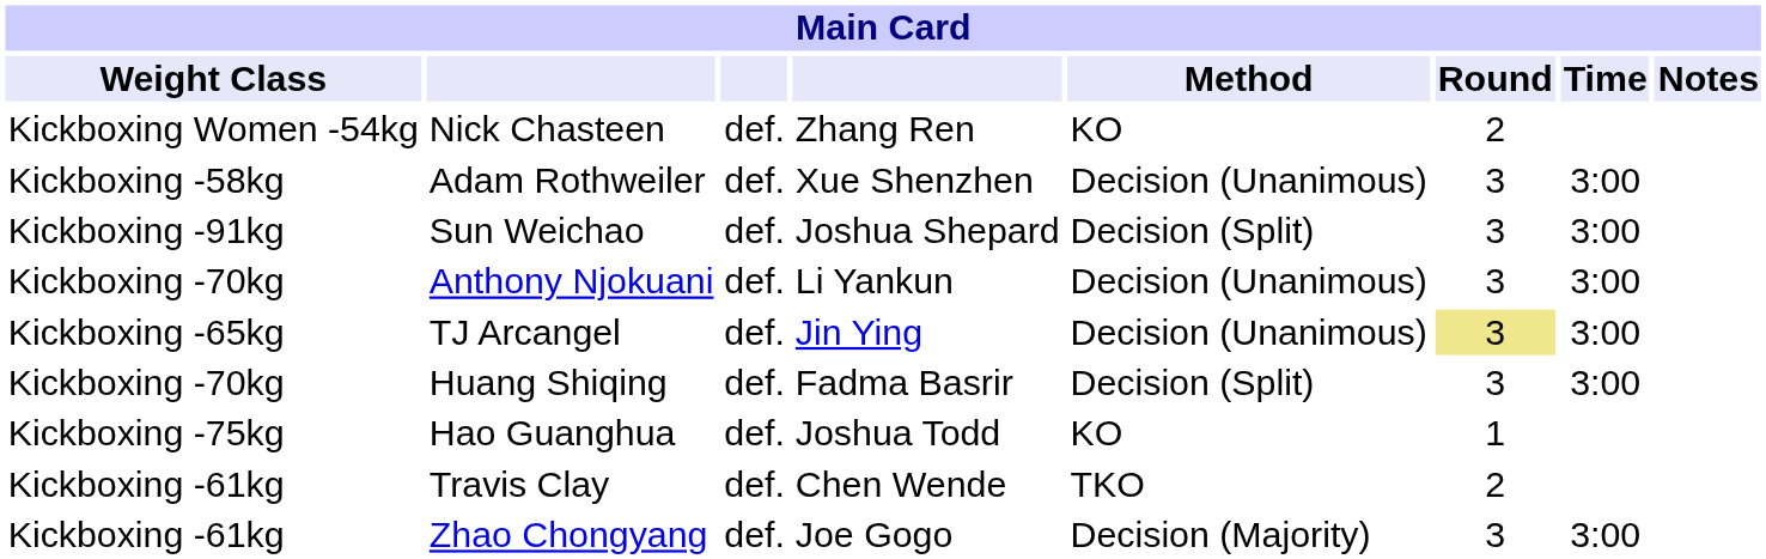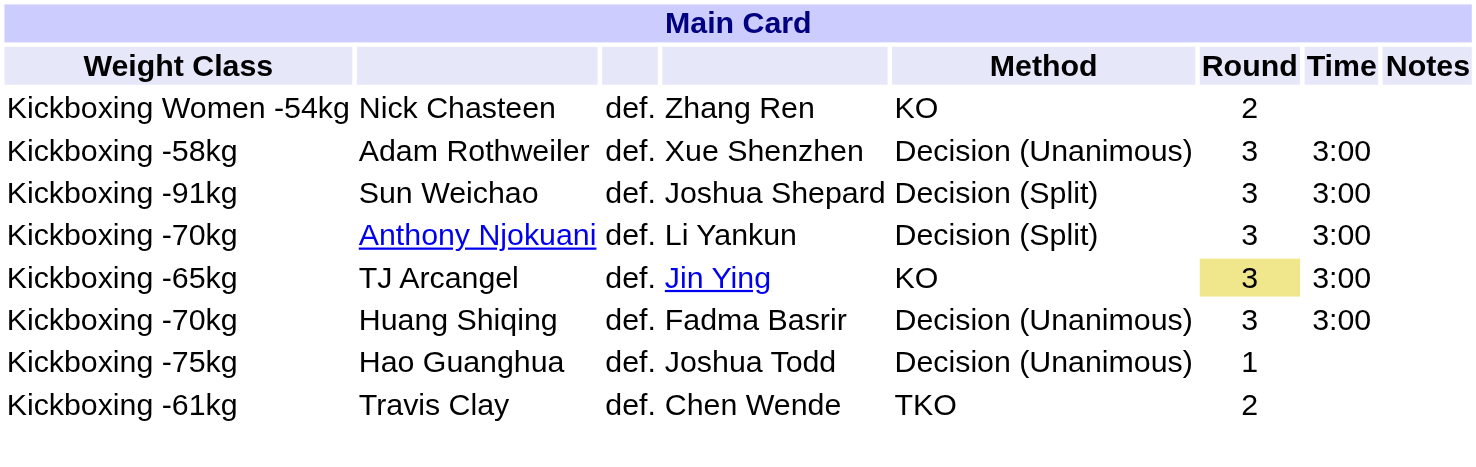 <table class="toccolours" style="font-size: 85%;">
 <tr>
 <th colspan="8" style="background-color: #ccf; color: #000080; text-align: center;"><strong>Main Card</strong></th>
 </tr>
 <tr>
 <th colspan="1" style="background-color: #E6E8FA; color: #000000; text-align: center;">Weight Class</th>
 <th colspan="1" style="background-color: #E6E8FA; color: #000000; text-align: center;"></th>
 <th colspan="1" style="background-color: #E6E8FA; color: #000000; text-align: center;"></th>
 <th colspan="1" style="background-color: #E6E8FA; color: #000000; text-align: center;"></th>
 <th colspan="1" style="background-color: #E6E8FA; color: #000000; text-align: center;">Method</th>
 <th colspan="1" style="background-color: #E6E8FA; color: #000000; text-align: center;">Round</th>
 <th colspan="1" style="background-color: #E6E8FA; color: #000000; text-align: center;">Time</th>
 <th colspan="1" style="background-color: #E6E8FA; color: #000000; text-align: center;">Notes</th>
 </tr>
 <tr>
 <td>Kickboxing Women -54kg</td>
 <td> Nick Chasteen</td>
 <td align=center>def.</td>
 <td> Zhang Ren</td>
 <td>KO</td>
 <td align=center>2</td>
 <td align=center></td>
 </tr>
 <tr>
 <td>Kickboxing -58kg</td>
 <td> Adam Rothweiler</td>
 <td align=center>def.</td>
 <td> Xue Shenzhen</td>
 <td>Decision (Unanimous)</td>
 <td align=center>3</td>
 <td align=center>3:00</td>
 </tr>
 <tr>
 <td>Kickboxing -91kg</td>
 <td> Sun Weichao</td>
 <td align=center>def.</td>
 <td> Joshua Shepard</td>
 <td>Decision (Split)</td>
 <td align=center>3</td>
 <td align=center>3:00</td>
 </tr>
 <tr>
 <td>Kickboxing -70kg</td>
 <td> <a href='#'>Anthony Njokuani</a></td>
 <td align=center>def.</td>
 <td> Li Yankun</td>
-<td>Decision (Unanimous)</td>
+<td>Decision (Split)</td>
 <td align=center>3</td>
 <td align=center>3:00</td>
 </tr>
 <tr>
 <td>Kickboxing -65kg</td>
 <td> TJ Arcangel</td>
 <td align=center>def.</td>
 <td> <a href='#'>Jin Ying</a></td>
-<td>Decision (Unanimous)</td>
+<td>KO</td>
 <td align=center style="background: khaki;">3</td>
 <td align=center>3:00</td>
 </tr>
 <tr>
 <td>Kickboxing -70kg</td>
 <td> Huang Shiqing</td>
 <td align=center>def.</td>
 <td> Fadma Basrir</td>
-<td>Decision (Split)</td>
+<td>Decision (Unanimous)</td>
 <td align=center>3</td>
 <td align=center>3:00</td>
 </tr>
 <tr>
 <td>Kickboxing -75kg</td>
 <td> Hao Guanghua</td>
 <td align=center>def.</td>
 <td> Joshua Todd</td>
-<td>KO</td>
+<td>Decision (Unanimous)</td>
 <td align=center>1</td>
 <td align=center></td>
 </tr>
 <tr>
 <td>Kickboxing -61kg</td>
 <td> Travis Clay</td>
 <td align=center>def.</td>
 <td> Chen Wende</td>
 <td>TKO</td>
 <td align=center>2</td>
 <td align=center></td>
 </tr>
-<tr>
-<td>Kickboxing -61kg</td>
-<td> <a href='#'>Zhao Chongyang</a></td>
-<td align=center>def.</td>
-<td> Joe Gogo</td>
-<td>Decision (Majority)</td>
-<td align=center>3</td>
-<td align=center>3:00</td>
-<td></td>
-</tr>
 </table>
